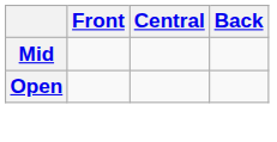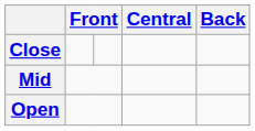 <table class="wikitable" style=text-align:center>
 <tr>
 <th></th>
 <th colspan="2"><a href='#'>Front</a></th>
 <th><a href='#'>Central</a></th>
 <th><a href='#'>Back</a></th>
+</tr>
+<tr>
+<th><a href='#'>Close</a></th>
+<td> </td>
+<td> </td>
+<td></td>
+<td> </td>
 </tr>
 <tr>
 <th><a href='#'>Mid</a></th>
 <td colspan="2"> </td>
 <td></td>
 <td> </td>
 </tr>
 <tr>
 <th><a href='#'>Open</a></th>
 <td colspan="2"></td>
 <td> </td>
 <td></td>
 </tr>
 </table>
